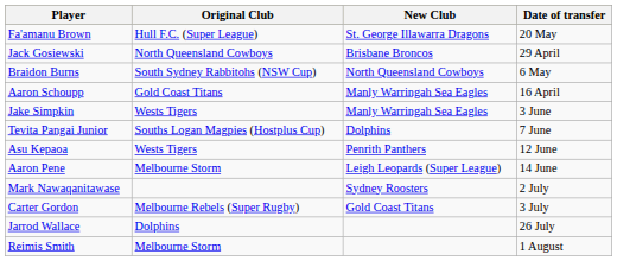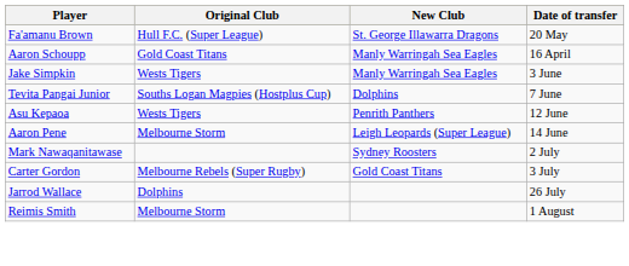 <table class="wikitable sortable" style="width:800px;">
 <tr bgcolor=#bdb76b>
 <th>Player</th>
 <th>Original Club</th>
 <th>New Club</th>
 <th>Date of transfer</th>
 </tr>
 <tr>
 <td><a href='#'>Fa'amanu Brown</a></td>
 <td><a href='#'>Hull F.C.</a> (<a href='#'>Super League</a>)</td>
 <td><a href='#'>St. George Illawarra Dragons</a></td>
 <td>20 May</td>
-</tr>
-<tr>
-<td><a href='#'>Jack Gosiewski</a></td>
-<td><a href='#'>North Queensland Cowboys</a></td>
-<td><a href='#'>Brisbane Broncos</a></td>
-<td>29 April</td>
-</tr>
-<tr>
-<td><a href='#'>Braidon Burns</a></td>
-<td><a href='#'>South Sydney Rabbitohs</a> (<a href='#'>NSW Cup</a>)</td>
-<td><a href='#'>North Queensland Cowboys</a></td>
-<td>6 May</td>
 </tr>
 <tr>
 <td><a href='#'>Aaron Schoupp</a></td>
 <td><a href='#'>Gold Coast Titans</a></td>
 <td><a href='#'>Manly Warringah Sea Eagles</a></td>
 <td>16 April</td>
 </tr>
 <tr>
 <td><a href='#'>Jake Simpkin</a></td>
 <td><a href='#'>Wests Tigers</a></td>
 <td><a href='#'>Manly Warringah Sea Eagles</a></td>
 <td>3 June</td>
 </tr>
 <tr>
 <td><a href='#'>Tevita Pangai Junior</a></td>
 <td><a href='#'>Souths Logan Magpies</a> (<a href='#'>Hostplus Cup</a>)</td>
 <td><a href='#'>Dolphins</a></td>
 <td>7 June</td>
 </tr>
 <tr>
 <td><a href='#'>Asu Kepaoa</a></td>
 <td><a href='#'>Wests Tigers</a></td>
 <td><a href='#'>Penrith Panthers</a></td>
 <td>12 June</td>
 </tr>
 <tr>
 <td><a href='#'>Aaron Pene</a></td>
 <td><a href='#'>Melbourne Storm</a></td>
 <td><a href='#'>Leigh Leopards</a> (<a href='#'>Super League</a>)</td>
 <td>14 June</td>
 </tr>
 <tr>
 <td><a href='#'>Mark Nawaqanitawase</a></td>
 <td></td>
 <td><a href='#'>Sydney Roosters</a></td>
 <td>2 July</td>
 </tr>
 <tr>
 <td><a href='#'>Carter Gordon</a></td>
 <td><a href='#'>Melbourne Rebels</a> (<a href='#'>Super Rugby</a>)</td>
 <td><a href='#'>Gold Coast Titans</a></td>
 <td>3 July</td>
 </tr>
 <tr>
 <td><a href='#'>Jarrod Wallace</a></td>
 <td><a href='#'>Dolphins</a></td>
 <td></td>
 <td>26 July</td>
 </tr>
 <tr>
 <td><a href='#'>Reimis Smith</a></td>
 <td><a href='#'>Melbourne Storm</a></td>
 <td></td>
 <td>1 August</td>
 </tr>
 </table>
